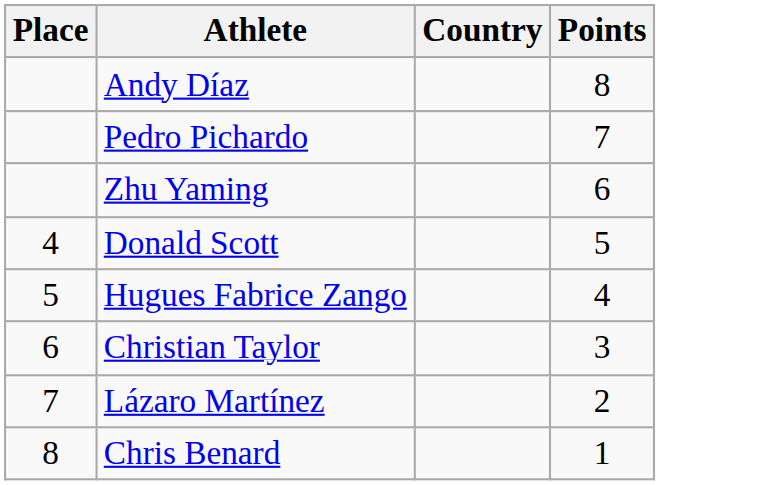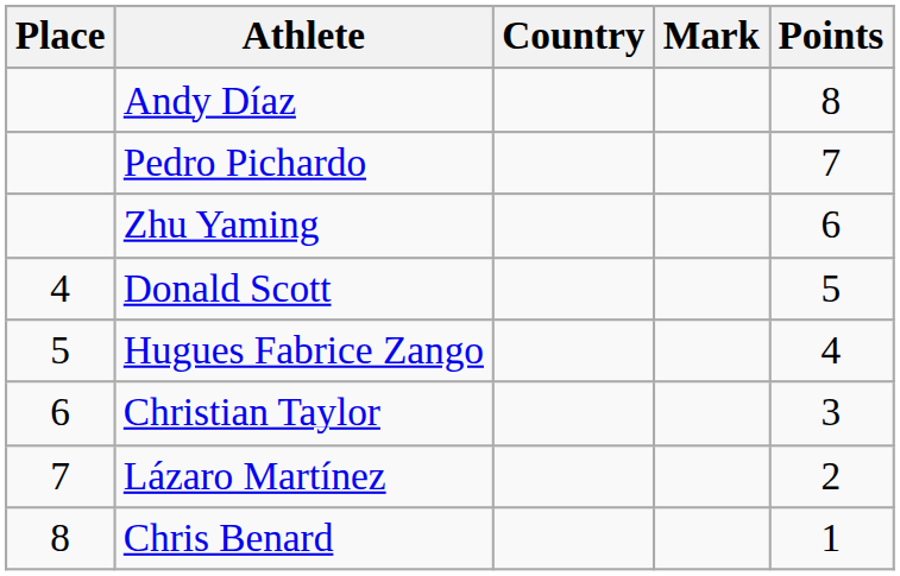 <table class="wikitable">
 <tr>
 <th>Place</th>
 <th>Athlete</th>
 <th>Country</th>
+<th>Mark</th>
 <th>Points</th>
 </tr>
 <tr>
 <td align=center></td>
 <td><a href='#'>Andy Díaz</a></td>
 <td></td>
+<td> </td>
 <td align=center>8</td>
 </tr>
 <tr>
 <td align=center></td>
 <td><a href='#'>Pedro Pichardo</a></td>
 <td></td>
+<td> </td>
 <td align=center>7</td>
 </tr>
 <tr>
 <td align=center></td>
 <td><a href='#'>Zhu Yaming</a></td>
 <td></td>
+<td> </td>
 <td align=center>6</td>
 </tr>
 <tr>
 <td align=center>4</td>
 <td><a href='#'>Donald Scott</a></td>
 <td></td>
+<td> </td>
 <td align=center>5</td>
 </tr>
 <tr>
 <td align=center>5</td>
 <td><a href='#'>Hugues Fabrice Zango</a></td>
 <td></td>
+<td> </td>
 <td align=center>4</td>
 </tr>
 <tr>
 <td align=center>6</td>
 <td><a href='#'>Christian Taylor</a></td>
 <td></td>
+<td> </td>
 <td align=center>3</td>
 </tr>
 <tr>
 <td align=center>7</td>
 <td><a href='#'>Lázaro Martínez</a></td>
 <td></td>
+<td> </td>
 <td align=center>2</td>
 </tr>
 <tr>
 <td align=center>8</td>
 <td><a href='#'>Chris Benard</a></td>
 <td></td>
+<td> </td>
 <td align=center>1</td>
 </tr>
 </table>
